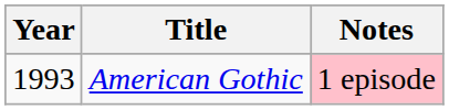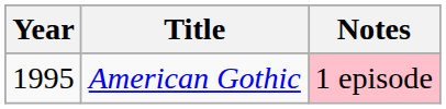 <table class="wikitable">
 <tr>
 <th>Year</th>
 <th>Title</th>
 <th>Notes</th>
 </tr>
 <tr>
-<td>1993</td>
+<td>1995</td>
 <td><em><a href='#'>American Gothic</a></em></td>
 <td style="background: pink;">1 episode</td>
 </tr>
 </table>
